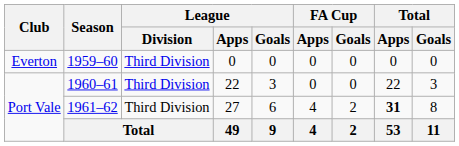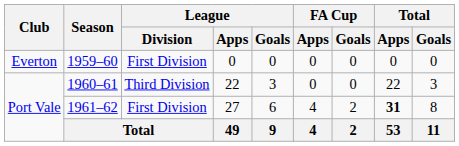 <table class="wikitable" style="text-align: center;">
 <tr>
 <th rowspan="2">Club</th>
 <th rowspan="2">Season</th>
 <th colspan="3">League</th>
 <th colspan="2">FA Cup</th>
 <th colspan="2">Total</th>
 </tr>
 <tr>
 <th>Division</th>
 <th>Apps</th>
 <th>Goals</th>
 <th>Apps</th>
 <th>Goals</th>
 <th>Apps</th>
 <th>Goals</th>
 </tr>
 <tr>
 <td><a href='#'>Everton</a></td>
 <td><a href='#'>1959–60</a></td>
-<td><a href='#'>Third Division</a></td>
+<td><a href='#'>First Division</a></td>
 <td>0</td>
 <td>0</td>
 <td>0</td>
 <td>0</td>
 <td>0</td>
 <td>0</td>
 </tr>
 <tr>
 <td rowspan="3"><a href='#'>Port Vale</a></td>
 <td><a href='#'>1960–61</a></td>
 <td><a href='#'>Third Division</a></td>
 <td>22</td>
 <td>3</td>
 <td>0</td>
 <td>0</td>
 <td>22</td>
 <td>3</td>
 </tr>
 <tr>
 <td><a href='#'>1961–62</a></td>
-<td>Third Division</td>
+<td><a href='#'>First Division</a></td>
 <td>27</td>
 <td>6</td>
 <td>4</td>
 <td>2</td>
 <td><strong>31</strong></td>
 <td>8</td>
 </tr>
 <tr>
 <th colspan="2">Total</th>
 <th>49</th>
 <th>9</th>
 <th>4</th>
 <th>2</th>
 <th>53</th>
 <th>11</th>
 </tr>
 </table>
